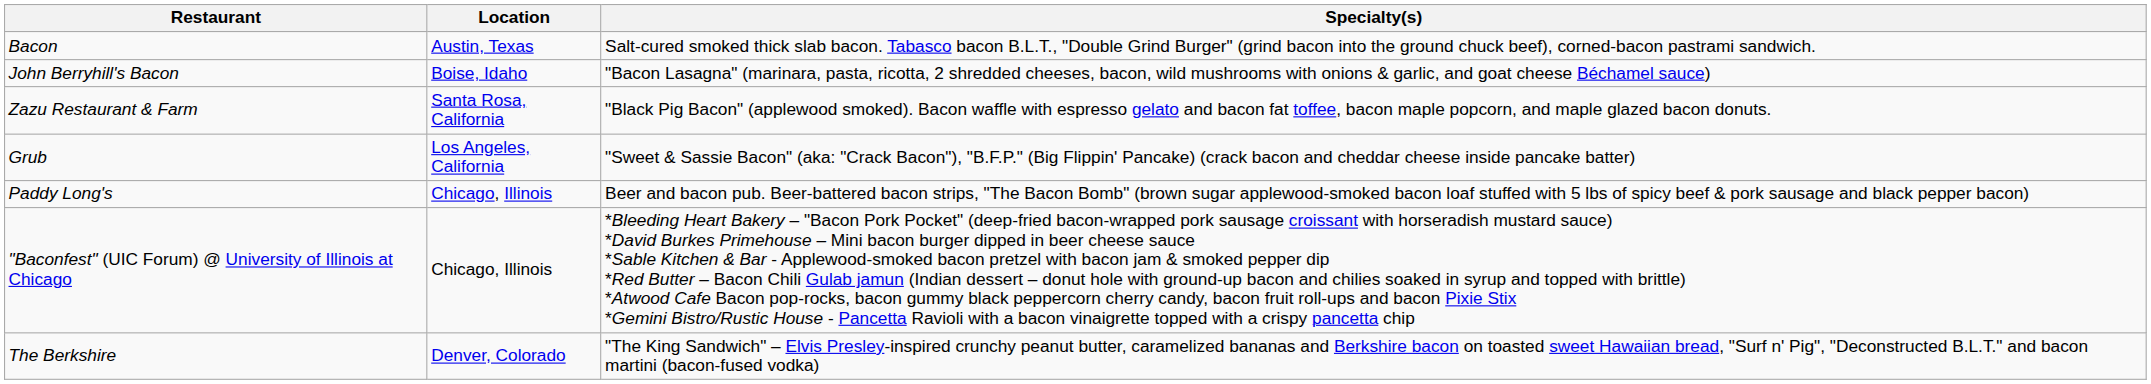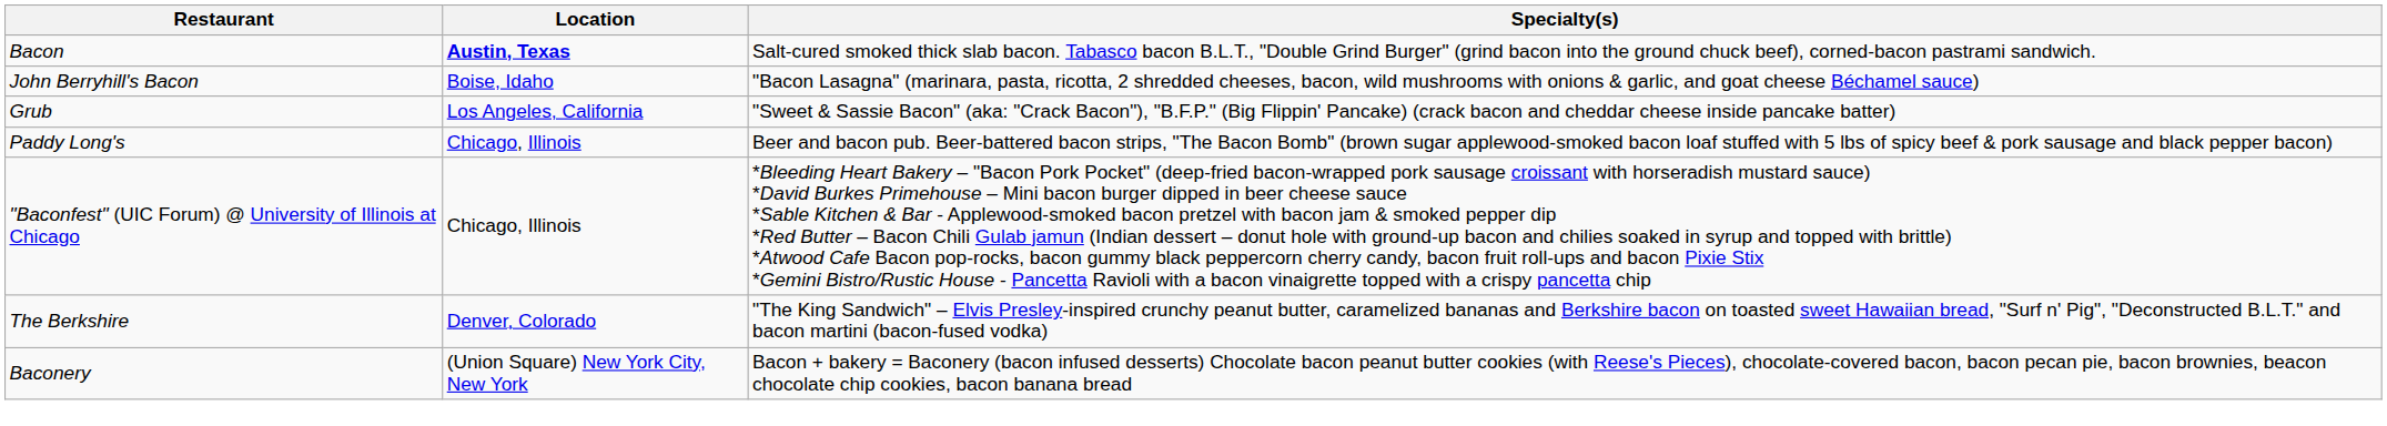 <table class="wikitable" style="width:100%;">
 <tr>
 <th>Restaurant</th>
 <th>Location</th>
 <th>Specialty(s)</th>
 </tr>
 <tr>
 <td><em>Bacon</em></td>
-<td><a href='#'>Austin, Texas</a></td>
+<td><strong><a href='#'>Austin, Texas</a></strong></td>
 <td>Salt-cured smoked thick slab bacon. <a href='#'>Tabasco</a> bacon B.L.T., "Double Grind Burger" (grind bacon into the ground chuck beef), corned-bacon pastrami sandwich.</td>
 </tr>
 <tr>
 <td><em>John Berryhill's Bacon</em></td>
 <td><a href='#'>Boise, Idaho</a></td>
 <td>"Bacon Lasagna" (marinara, pasta, ricotta, 2 shredded cheeses, bacon, wild mushrooms with onions & garlic, and goat cheese <a href='#'>Béchamel sauce</a>)</td>
-</tr>
-<tr>
-<td><em>Zazu Restaurant & Farm</em></td>
-<td><a href='#'>Santa Rosa, California</a></td>
-<td>"Black Pig Bacon" (applewood smoked). Bacon waffle with espresso <a href='#'>gelato</a> and bacon fat <a href='#'>toffee</a>, bacon maple popcorn, and maple glazed bacon donuts.</td>
 </tr>
 <tr>
 <td><em>Grub</em></td>
 <td><a href='#'>Los Angeles, California</a></td>
 <td>"Sweet & Sassie Bacon" (aka: "Crack Bacon"), "B.F.P." (Big Flippin' Pancake) (crack bacon and cheddar cheese inside pancake batter)</td>
 </tr>
 <tr>
 <td><em>Paddy Long's</em></td>
 <td><a href='#'>Chicago</a>, <a href='#'>Illinois</a></td>
 <td>Beer and bacon pub. Beer-battered bacon strips, "The Bacon Bomb" (brown sugar applewood-smoked bacon loaf stuffed with 5 lbs of spicy beef & pork sausage and black pepper bacon)</td>
 </tr>
 <tr>
 <td><em>"Baconfest"</em> (UIC Forum) @ <a href='#'>University of Illinois at Chicago</a></td>
 <td>Chicago, Illinois</td>
 <td>*<em>Bleeding Heart Bakery</em> – "Bacon Pork Pocket" (deep-fried bacon-wrapped pork sausage <a href='#'>croissant</a> with horseradish mustard sauce)<br>*<em>David Burkes Primehouse</em> – Mini bacon burger dipped in beer cheese sauce<br>*<em>Sable Kitchen & Bar</em> - Applewood-smoked bacon pretzel with bacon jam & smoked pepper dip<br>*<em>Red Butter</em> – Bacon Chili <a href='#'>Gulab jamun</a> (Indian dessert – donut hole with ground-up bacon and chilies soaked in syrup and topped with brittle)<br>*<em>Atwood Cafe</em> Bacon pop-rocks, bacon gummy black peppercorn cherry candy, bacon fruit roll-ups and bacon <a href='#'>Pixie Stix</a><br>*<em>Gemini Bistro/Rustic House</em> - <a href='#'>Pancetta</a> Ravioli with a bacon vinaigrette topped with a crispy <a href='#'>pancetta</a> chip</td>
 </tr>
 <tr>
 <td><em>The Berkshire</em></td>
 <td><a href='#'>Denver, Colorado</a></td>
 <td>"The King Sandwich" – <a href='#'>Elvis Presley</a>-inspired crunchy peanut butter, caramelized bananas and <a href='#'>Berkshire bacon</a> on toasted <a href='#'>sweet Hawaiian bread</a>, "Surf n' Pig", "Deconstructed B.L.T." and bacon martini (bacon-fused vodka)</td>
 </tr>
+<tr>
+<td><em>Baconery</em></td>
+<td>(Union Square) <a href='#'>New York City, New York</a></td>
+<td>Bacon + bakery = Baconery (bacon infused desserts) Chocolate bacon peanut butter cookies (with <a href='#'>Reese's Pieces</a>), chocolate-covered bacon, bacon pecan pie, bacon brownies, beacon chocolate chip cookies, bacon banana bread</td>
+</tr>
 </table>
